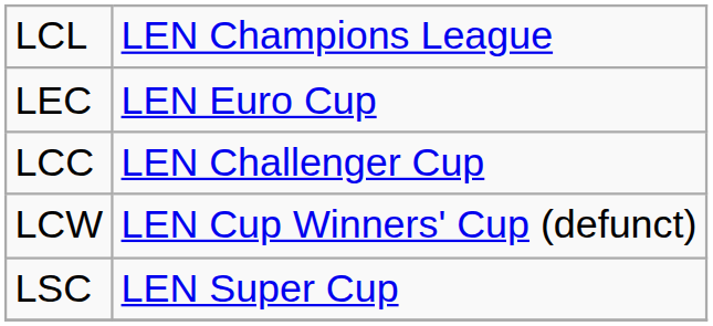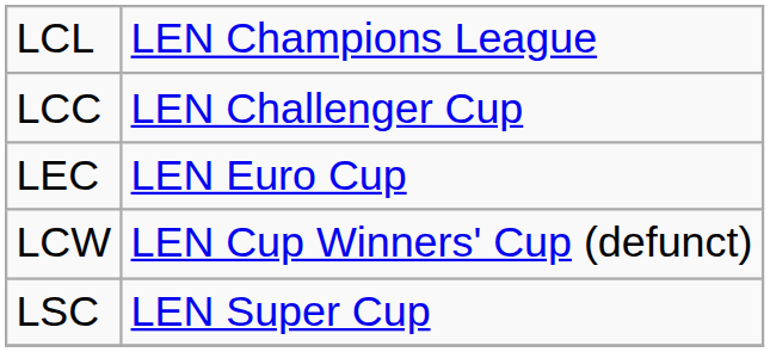 <table class="wikitable">
 <tr>
 <td>LCL</td>
 <td><a href='#'>LEN Champions League</a></td>
 </tr>
 <tr>
+<td>LCC</td>
+<td><a href='#'>LEN Challenger Cup</a></td>
+</tr>
+<tr>
 <td>LEC</td>
 <td><a href='#'>LEN Euro Cup</a></td>
-</tr>
-<tr>
-<td>LCC</td>
-<td><a href='#'>LEN Challenger Cup</a></td>
 </tr>
 <tr>
 <td>LCW</td>
 <td><a href='#'>LEN Cup Winners' Cup</a> (defunct)</td>
 </tr>
 <tr>
 <td>LSC</td>
 <td><a href='#'>LEN Super Cup</a></td>
 </tr>
 <tr>
 </tr>
 </table>
